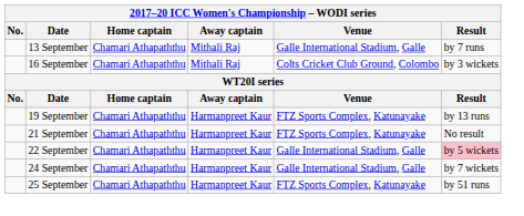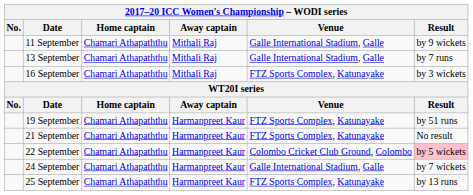 <table class="wikitable">
 <tr>
 <th colspan="6"><a href='#'>2017–20 ICC Women's Championship</a> – WODI series</th>
 </tr>
 <tr>
 <th>No.</th>
 <th>Date</th>
 <th>Home captain</th>
 <th>Away captain</th>
 <th>Venue</th>
 <th>Result</th>
 </tr>
 <tr>
 <td></td>
+<td>11 September</td>
+<td><a href='#'>Chamari Athapaththu</a></td>
+<td><a href='#'>Mithali Raj</a></td>
+<td><a href='#'>Galle International Stadium</a>, <a href='#'>Galle</a></td>
+<td> by 9 wickets</td>
+</tr>
+<tr>
+<td></td>
 <td>13 September</td>
 <td><a href='#'>Chamari Athapaththu</a></td>
 <td><a href='#'>Mithali Raj</a></td>
 <td><a href='#'>Galle International Stadium</a>, <a href='#'>Galle</a></td>
 <td> by 7 runs</td>
 </tr>
 <tr>
 <td></td>
 <td>16 September</td>
 <td><a href='#'>Chamari Athapaththu</a></td>
 <td><a href='#'>Mithali Raj</a></td>
-<td><a href='#'>Colts Cricket Club Ground</a>, <a href='#'>Colombo</a></td>
+<td><a href='#'>FTZ Sports Complex</a>, <a href='#'>Katunayake</a></td>
 <td> by 3 wickets</td>
 </tr>
 <tr>
 <th colspan="6">WT20I series</th>
 </tr>
 <tr>
 <th>No.</th>
 <th>Date</th>
 <th>Home captain</th>
 <th>Away captain</th>
 <th>Venue</th>
 <th>Result</th>
 </tr>
 <tr>
 <td></td>
 <td>19 September</td>
 <td><a href='#'>Chamari Athapaththu</a></td>
 <td><a href='#'>Harmanpreet Kaur</a></td>
 <td><a href='#'>FTZ Sports Complex</a>, <a href='#'>Katunayake</a></td>
-<td> by 13 runs</td>
+<td> by 51 runs</td>
 </tr>
 <tr>
 <td></td>
 <td>21 September</td>
 <td><a href='#'>Chamari Athapaththu</a></td>
 <td><a href='#'>Harmanpreet Kaur</a></td>
 <td><a href='#'>FTZ Sports Complex</a>, <a href='#'>Katunayake</a></td>
 <td>No result</td>
 </tr>
 <tr>
 <td></td>
 <td>22 September</td>
 <td><a href='#'>Chamari Athapaththu</a></td>
 <td><a href='#'>Harmanpreet Kaur</a></td>
-<td><a href='#'>Galle International Stadium</a>, <a href='#'>Galle</a></td>
+<td><a href='#'>Colombo Cricket Club Ground</a>, <a href='#'>Colombo</a></td>
 <td style="background: pink;"> by 5 wickets</td>
 </tr>
 <tr>
 <td></td>
 <td>24 September</td>
 <td><a href='#'>Chamari Athapaththu</a></td>
 <td><a href='#'>Harmanpreet Kaur</a></td>
 <td><a href='#'>Galle International Stadium</a>, <a href='#'>Galle</a></td>
 <td> by 7 wickets</td>
 </tr>
 <tr>
 <td></td>
 <td>25 September</td>
 <td><a href='#'>Chamari Athapaththu</a></td>
 <td><a href='#'>Harmanpreet Kaur</a></td>
 <td><a href='#'>FTZ Sports Complex</a>, <a href='#'>Katunayake</a></td>
-<td> by 51 runs</td>
+<td> by 13 runs</td>
 </tr>
 </table>
